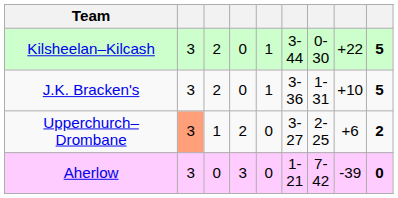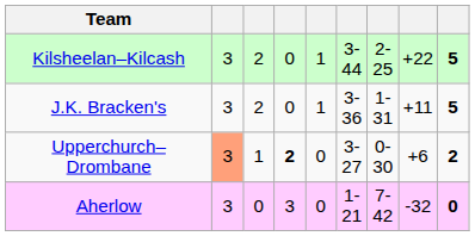 <table class="wikitable" style="text-align:center">
 <tr>
 <th style="width:175px;">Team</th>
 <th width="20"></th>
 <th width="20"></th>
 <th width="20"></th>
 <th width="20"></th>
 <th width="20"></th>
 <th width="20"></th>
 <th width="20"></th>
 <th width="20"></th>
 </tr>
 <tr style="background:#cfc;">
 <td> <a href='#'>Kilsheelan–Kilcash</a></td>
 <td>3</td>
 <td>2</td>
 <td>0</td>
 <td>1</td>
 <td>3-44</td>
-<td>0-30</td>
+<td>2-25</td>
 <td>+22</td>
 <td><strong>5</strong></td>
 </tr>
 <tr>
 <td> <a href='#'>J.K. Bracken's</a></td>
 <td>3</td>
 <td>2</td>
 <td>0</td>
 <td>1</td>
 <td>3-36</td>
 <td>1-31</td>
-<td>+10</td>
+<td>+11</td>
 <td><strong>5</strong></td>
 </tr>
 <tr>
 <td> <a href='#'>Upperchurch–Drombane</a></td>
 <td style="background: lightsalmon;">3</td>
 <td>1</td>
-<td>2</td>
+<td><strong>2</strong></td>
 <td>0</td>
 <td>3-27</td>
-<td>2-25</td>
+<td>0-30</td>
 <td>+6</td>
 <td><strong>2</strong></td>
 </tr>
 <tr style="background:#fcf;">
 <td> <a href='#'>Aherlow</a></td>
 <td>3</td>
 <td>0</td>
 <td>3</td>
 <td>0</td>
 <td>1-21</td>
 <td>7-42</td>
-<td>-39</td>
+<td>-32</td>
 <td><strong>0</strong></td>
 </tr>
 </table>
